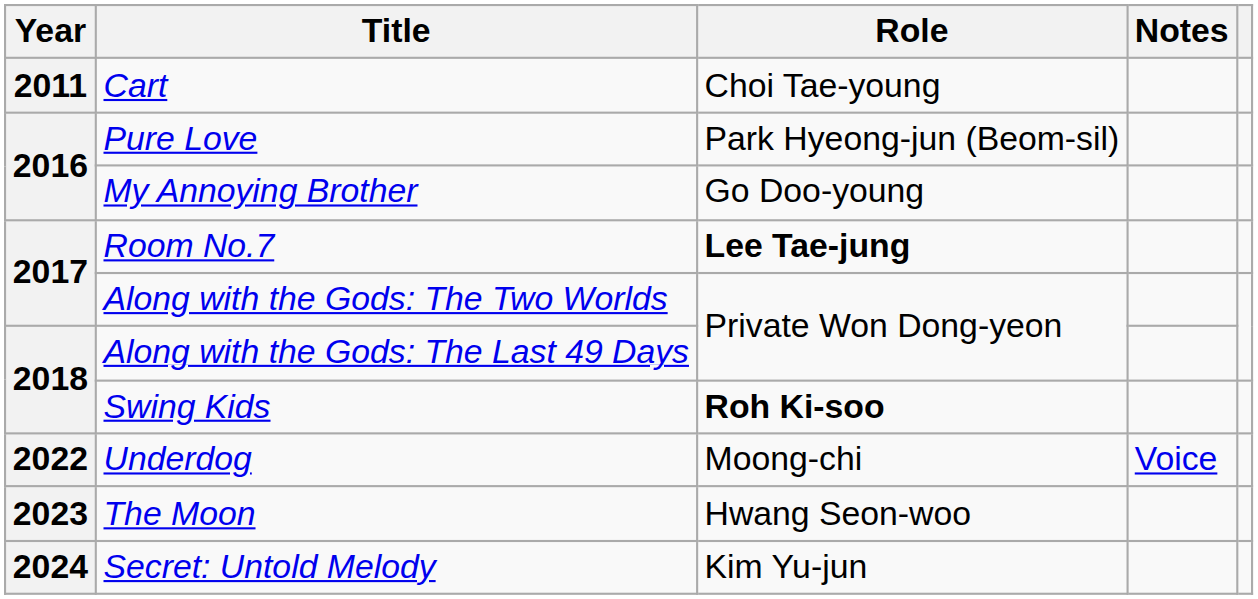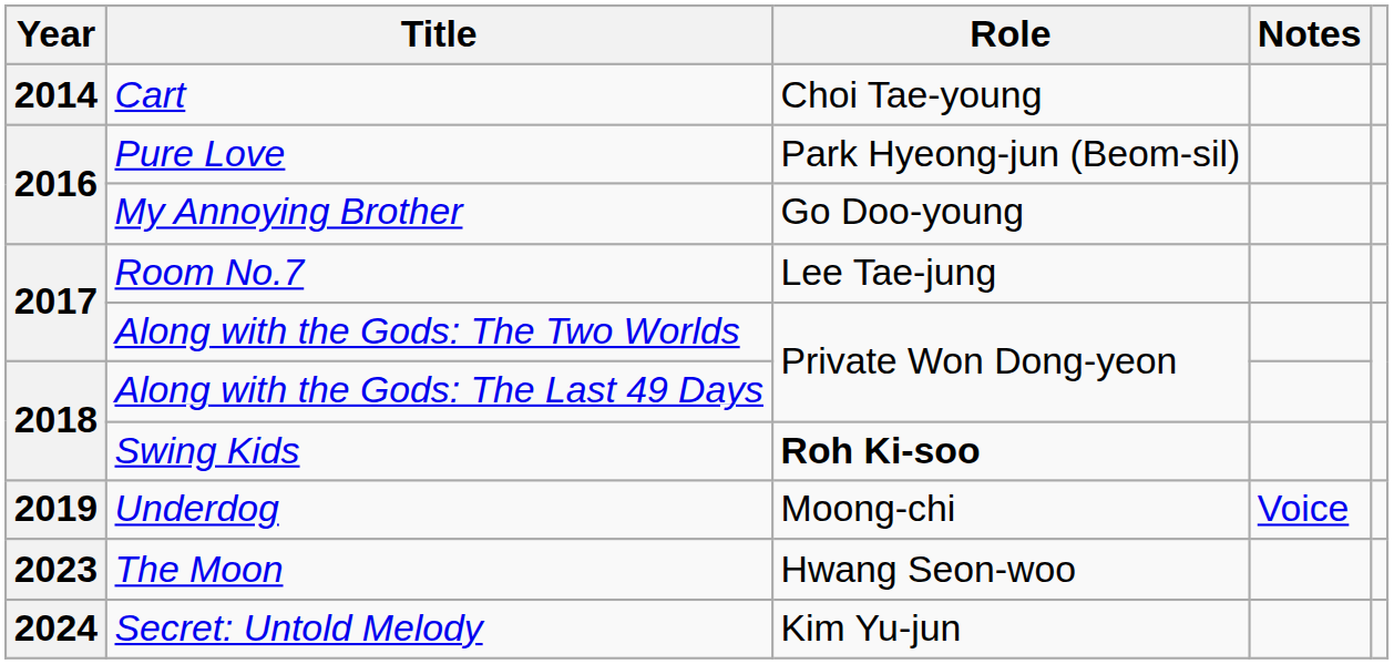 <table class="wikitable plainrowheaders sortable">
 <tr>
 <th scope="col">Year</th>
 <th scope="col">Title</th>
 <th scope="col">Role</th>
 <th scope="col">Notes</th>
 <th scope="col" class="unsortable"></th>
 </tr>
 <tr>
-<th scope="row">2011</th>
+<th scope="row">2014</th>
 <td><em><a href='#'>Cart</a></em></td>
 <td>Choi Tae-young</td>
 <td></td>
 <td style="text-align:center"></td>
 </tr>
 <tr>
 <th scope="row" rowspan="2">2016</th>
 <td><em><a href='#'>Pure Love</a></em></td>
 <td>Park Hyeong-jun (Beom-sil)</td>
 <td></td>
 <td style="text-align:center"></td>
 </tr>
 <tr>
 <td><em><a href='#'>My Annoying Brother</a></em></td>
 <td>Go Doo-young</td>
 <td></td>
 <td style="text-align:center"></td>
 </tr>
 <tr>
 <th scope="row" rowspan="2">2017</th>
 <td><em><a href='#'>Room No.7</a></em></td>
-<td><strong>Lee Tae-jung</strong></td>
+<td>Lee Tae-jung</td>
 <td></td>
 <td style="text-align:center"></td>
 </tr>
 <tr>
 <td><em><a href='#'>Along with the Gods: The Two Worlds</a></em></td>
 <td rowspan="2">Private Won Dong-yeon</td>
 <td></td>
 <td rowspan="2" align="center"></td>
 </tr>
 <tr>
 <th scope="row" rowspan="2">2018</th>
 <td><em><a href='#'>Along with the Gods: The Last 49 Days</a></em></td>
 <td style="text-align:center"></td>
 </tr>
 <tr>
 <td><em><a href='#'>Swing Kids</a></em></td>
 <td><strong>Roh Ki-soo</strong></td>
 <td></td>
 <td style="text-align:center"></td>
 </tr>
 <tr>
-<th scope="row">2022</th>
+<th scope="row">2019</th>
 <td><em><a href='#'>Underdog</a></em></td>
 <td>Moong-chi</td>
 <td><a href='#'>Voice</a></td>
 <td style="text-align:center"></td>
 </tr>
 <tr>
 <th scope="row">2023</th>
 <td><em><a href='#'>The Moon</a></em></td>
 <td>Hwang Seon-woo</td>
 <td></td>
 <td style="text-align:center"></td>
 </tr>
 <tr>
 <th scope="row">2024</th>
 <td><em><a href='#'>Secret: Untold Melody</a></em></td>
 <td>Kim Yu-jun</td>
 <td></td>
 <td style="text-align:center"></td>
 </tr>
 </table>
